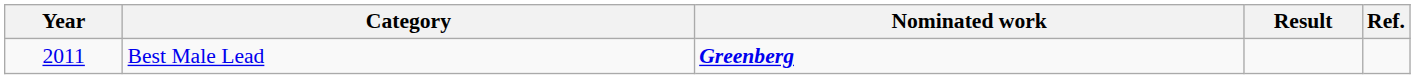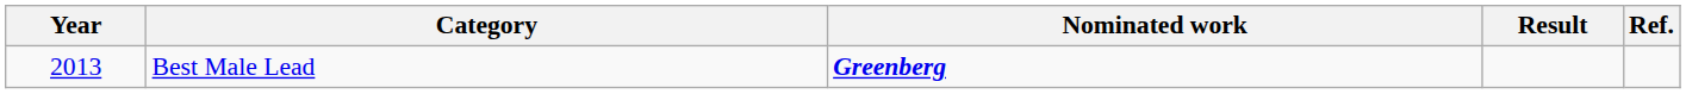 <table class=wikitable>
 <tr>
 <th scope="col" style="width:5em;">Year</th>
 <th scope="col" style="width:26em;">Category</th>
 <th scope="col" style="width:25em;">Nominated work</th>
 <th scope="col" style="width:5em;">Result</th>
 <th>Ref.</th>
 </tr>
 <tr>
-<td style="text-align:center;"><a href='#'>2011</a></td>
+<td style="text-align:center;"><a href='#'>2013</a></td>
 <td><a href='#'>Best Male Lead</a></td>
 <td><strong><em><a href='#'>Greenberg</a></em></strong></td>
 <td></td>
 <td></td>
 </tr>
 </table>
